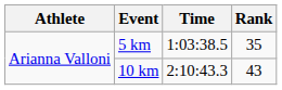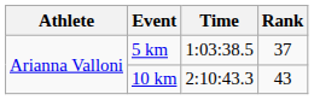 <table class="wikitable" style="text-align:center; font-size:90%">
 <tr>
 <th>Athlete</th>
 <th>Event</th>
 <th>Time</th>
 <th>Rank</th>
 </tr>
 <tr>
 <td align=left rowspan=2><a href='#'>Arianna Valloni</a></td>
 <td align=left><a href='#'>5 km</a></td>
 <td>1:03:38.5</td>
-<td>35</td>
+<td>37</td>
 </tr>
 <tr>
 <td align=left><a href='#'>10 km</a></td>
 <td>2:10:43.3</td>
 <td>43</td>
 </tr>
 </table>
